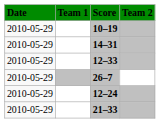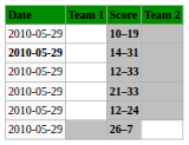 <table class="wikitable" style="margin:0.5em auto; font-size:95%">
 <tr bgcolor="#008B00">
 <td><strong>Date</strong></td>
 <td><strong>Team 1</strong></td>
 <td><strong>Score</strong></td>
 <td><strong>Team 2</strong></td>
 </tr>
 <tr>
 <td>2010-05-29</td>
 <td bgcolor="white"></td>
 <td bgcolor="silver"><strong>10–19</strong></td>
 <td bgcolor="silver"></td>
 </tr>
 <tr>
-<td>2010-05-29</td>
+<td><strong>2010-05-29</strong></td>
 <td bgcolor="white"></td>
 <td bgcolor="silver"><strong>14–31</strong></td>
 <td bgcolor="silver"></td>
 </tr>
 <tr>
 <td>2010-05-29</td>
 <td bgcolor="white"></td>
 <td bgcolor="silver"><strong>12–33</strong></td>
 <td bgcolor="silver"></td>
 </tr>
 <tr>
 <td>2010-05-29</td>
+<td bgcolor="white"></td>
+<td bgcolor="silver"><strong>21–33</strong></td>
 <td bgcolor="silver"></td>
-<td bgcolor="silver"><strong>26–7</strong></td>
-<td bgcolor="white"></td>
 </tr>
 <tr>
 <td>2010-05-29</td>
 <td bgcolor="white"></td>
 <td bgcolor="silver"><strong>12–24</strong></td>
 <td bgcolor="silver"></td>
 </tr>
 <tr>
 <td>2010-05-29</td>
+<td bgcolor="silver"></td>
+<td bgcolor="silver"><strong>26–7</strong></td>
 <td bgcolor="white"></td>
-<td bgcolor="silver"><strong>21–33</strong></td>
-<td bgcolor="silver"></td>
 </tr>
 </table>
